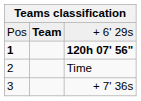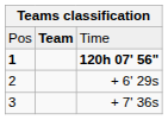 <table class="wikitable">
 <tr>
 <th colspan=3>Teams classification</th>
 </tr>
 <tr bgcolor=#efefef>
 <td>Pos</td>
 <td><strong>Team</strong></td>
-<td align="right">+ 6' 29s</td>
+<td>Time</td>
 </tr>
 <tr>
 <td><strong>1</strong></td>
 <td><strong></strong></td>
 <td align="right"><strong>120h 07' 56"</strong></td>
 </tr>
 <tr>
 <td>2</td>
 <td></td>
-<td>Time</td>
+<td align="right">+ 6' 29s</td>
 </tr>
 <tr>
 <td>3</td>
 <td></td>
 <td align="right">+ 7' 36s</td>
 </tr>
 </table>
